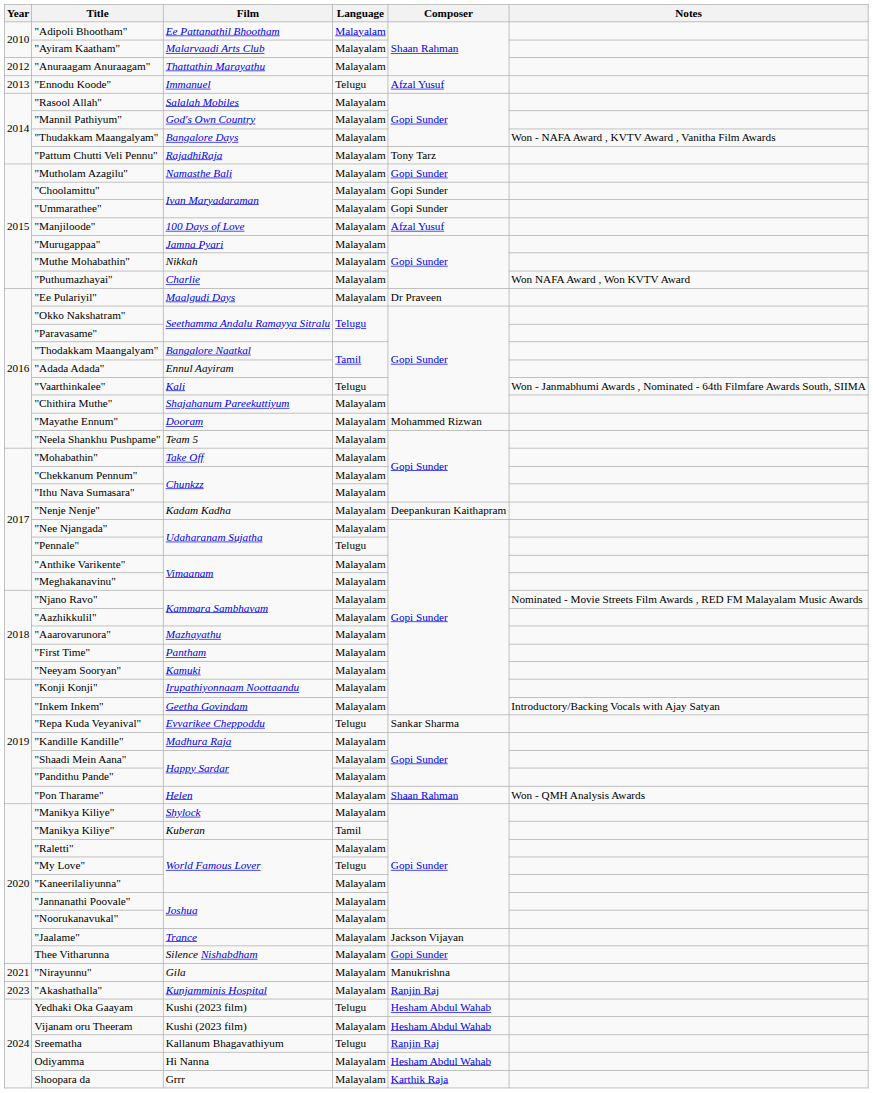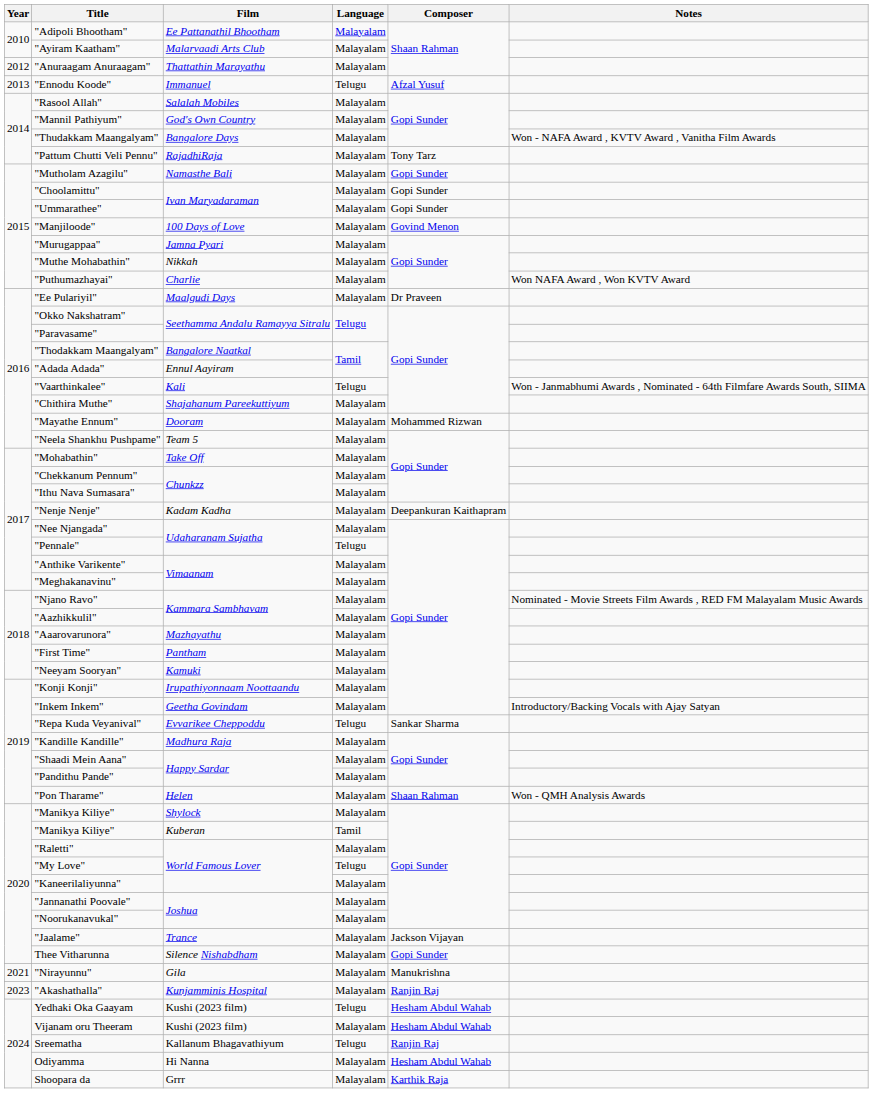 <table class = "sortable wikitable">
 <tr>
 <th>Year</th>
 <th>Title</th>
 <th>Film</th>
 <th>Language</th>
 <th>Composer</th>
 <th>Notes</th>
 </tr>
 <tr>
 <td rowspan="2">2010</td>
 <td>"Adipoli Bhootham"</td>
 <td><em><a href='#'>Ee Pattanathil Bhootham</a></em></td>
 <td><a href='#'>Malayalam</a></td>
 <td rowspan="3"><a href='#'>Shaan Rahman</a></td>
 <td></td>
 </tr>
 <tr>
 <td>"Ayiram Kaatham"</td>
 <td><em><a href='#'>Malarvaadi Arts Club</a></em></td>
 <td>Malayalam</td>
 <td></td>
 </tr>
 <tr>
 <td>2012</td>
 <td>"Anuraagam Anuraagam"</td>
 <td><em><a href='#'>Thattathin Marayathu</a></em></td>
 <td>Malayalam</td>
 <td></td>
 </tr>
 <tr>
 <td>2013</td>
 <td>"Ennodu Koode"</td>
 <td><em><a href='#'>Immanuel</a></em></td>
 <td>Telugu</td>
 <td><a href='#'>Afzal Yusuf</a></td>
 <td></td>
 </tr>
 <tr>
 <td rowspan="4">2014</td>
 <td>"Rasool Allah"</td>
 <td><em><a href='#'>Salalah Mobiles</a></em></td>
 <td>Malayalam</td>
 <td rowspan="3"><a href='#'>Gopi Sunder</a></td>
 <td></td>
 </tr>
 <tr>
 <td>"Mannil Pathiyum"</td>
 <td><em><a href='#'>God's Own Country</a></em></td>
 <td>Malayalam</td>
 <td></td>
 </tr>
 <tr>
 <td>"Thudakkam Maangalyam"</td>
 <td><em><a href='#'>Bangalore Days</a></em></td>
 <td>Malayalam</td>
 <td>Won - NAFA Award , KVTV Award , Vanitha Film Awards</td>
 </tr>
 <tr>
 <td>"Pattum Chutti Veli Pennu"</td>
 <td><em><a href='#'>RajadhiRaja</a></em></td>
 <td>Malayalam</td>
 <td>Tony Tarz</td>
 <td></td>
 </tr>
 <tr>
 <td rowspan="7">2015</td>
 <td>"Mutholam Azagilu"</td>
 <td><em><a href='#'>Namasthe Bali</a></em></td>
 <td>Malayalam</td>
 <td><a href='#'>Gopi Sunder</a></td>
 <td></td>
 </tr>
 <tr>
 <td>"Choolamittu"</td>
 <td rowspan="2"><em><a href='#'>Ivan Maryadaraman</a></em></td>
 <td>Malayalam</td>
 <td>Gopi Sunder</td>
 <td></td>
 </tr>
 <tr>
 <td>"Ummarathee"</td>
 <td>Malayalam</td>
 <td>Gopi Sunder</td>
 <td></td>
 </tr>
 <tr>
 <td>"Manjiloode"</td>
 <td><em><a href='#'>100 Days of Love</a></em></td>
 <td>Malayalam</td>
-<td><a href='#'>Afzal Yusuf</a></td>
+<td><a href='#'>Govind Menon</a></td>
 <td></td>
 </tr>
 <tr>
 <td>"Murugappaa"</td>
 <td><em><a href='#'>Jamna Pyari</a></em></td>
 <td>Malayalam</td>
 <td rowspan="3"><a href='#'>Gopi Sunder</a></td>
 <td></td>
 </tr>
 <tr>
 <td>"Muthe Mohabathin"</td>
 <td><em>Nikkah</em></td>
 <td>Malayalam</td>
 <td></td>
 </tr>
 <tr>
 <td>"Puthumazhayai"</td>
 <td><em><a href='#'>Charlie</a></em></td>
 <td>Malayalam</td>
 <td>Won NAFA Award , Won KVTV Award</td>
 </tr>
 <tr>
 <td rowspan="9">2016</td>
 <td>"Ee Pulariyil"</td>
 <td><em><a href='#'>Maalgudi Days</a></em></td>
 <td>Malayalam</td>
 <td>Dr Praveen</td>
 <td></td>
 </tr>
 <tr>
 <td>"Okko Nakshatram"</td>
 <td rowspan="2"><em><a href='#'>Seethamma Andalu Ramayya Sitralu</a></em></td>
 <td rowspan="2"><a href='#'>Telugu</a></td>
 <td rowspan="6"><a href='#'>Gopi Sunder</a></td>
 <td></td>
 </tr>
 <tr>
 <td>"Paravasame"</td>
 <td></td>
 </tr>
 <tr>
 <td>"Thodakkam Maangalyam"</td>
 <td><em><a href='#'>Bangalore Naatkal</a></em></td>
 <td rowspan="2"><a href='#'>Tamil</a></td>
 <td></td>
 </tr>
 <tr>
 <td>"Adada Adada"</td>
 <td><em>Ennul Aayiram</em></td>
 <td></td>
 </tr>
 <tr>
 <td>"Vaarthinkalee"</td>
 <td><em><a href='#'>Kali</a></em></td>
 <td>Telugu</td>
 <td>Won - Janmabhumi Awards , Nominated -  64th Filmfare Awards South, SIIMA</td>
 </tr>
 <tr>
 <td>"Chithira Muthe"</td>
 <td><em><a href='#'>Shajahanum Pareekuttiyum</a></em></td>
 <td>Malayalam</td>
 <td></td>
 </tr>
 <tr>
 <td>"Mayathe Ennum"</td>
 <td><em><a href='#'>Dooram</a></em></td>
 <td>Malayalam</td>
 <td>Mohammed Rizwan</td>
 <td></td>
 </tr>
 <tr>
 <td>"Neela Shankhu Pushpame"</td>
 <td><em>Team 5</em></td>
 <td>Malayalam</td>
 <td rowspan="4"><a href='#'>Gopi Sunder</a></td>
 <td></td>
 </tr>
 <tr>
 <td rowspan="8">2017</td>
 <td>"Mohabathin"</td>
 <td><em> <a href='#'>Take Off</a></em></td>
 <td>Malayalam</td>
 <td></td>
 </tr>
 <tr>
 <td>"Chekkanum Pennum"</td>
 <td rowspan="2"><em><a href='#'>Chunkzz</a></em></td>
 <td>Malayalam</td>
 <td></td>
 </tr>
 <tr>
 <td>"Ithu Nava Sumasara"</td>
 <td>Malayalam</td>
 <td></td>
 </tr>
 <tr>
 <td>"Nenje Nenje"</td>
 <td><em>Kadam Kadha</em></td>
 <td>Malayalam</td>
 <td>Deepankuran Kaithapram</td>
 <td></td>
 </tr>
 <tr>
 <td>"Nee Njangada"</td>
 <td rowspan="2"><em><a href='#'>Udaharanam Sujatha</a></em></td>
 <td>Malayalam</td>
 <td rowspan="11"><a href='#'>Gopi Sunder</a></td>
 <td></td>
 </tr>
 <tr>
 <td>"Pennale"</td>
 <td>Telugu</td>
 <td></td>
 </tr>
 <tr>
 <td>"Anthike Varikente"</td>
 <td rowspan="2"><em><a href='#'>Vimaanam</a></em></td>
 <td>Malayalam</td>
 <td></td>
 </tr>
 <tr>
 <td>"Meghakanavinu"</td>
 <td>Malayalam</td>
 <td></td>
 </tr>
 <tr>
 <td rowspan="5">2018</td>
 <td>"Njano Ravo"</td>
 <td rowspan="2"><em><a href='#'>Kammara Sambhavam</a></em></td>
 <td>Malayalam</td>
 <td>Nominated - Movie Streets Film Awards , RED FM Malayalam Music Awards</td>
 </tr>
 <tr>
 <td>"Aazhikkulil"</td>
 <td>Malayalam</td>
 <td></td>
 </tr>
 <tr>
 <td>"Aaarovarunora"</td>
 <td><em><a href='#'>Mazhayathu</a></em></td>
 <td>Malayalam</td>
 <td></td>
 </tr>
 <tr>
 <td>"First Time"</td>
 <td><em><a href='#'>Pantham</a></em></td>
 <td>Malayalam</td>
 <td></td>
 </tr>
 <tr>
 <td>"Neeyam Sooryan"</td>
 <td><em><a href='#'>Kamuki</a></em></td>
 <td>Malayalam</td>
 <td></td>
 </tr>
 <tr>
 <td rowspan="7">2019</td>
 <td>"Konji Konji"</td>
 <td><em><a href='#'>Irupathiyonnaam Noottaandu</a></em></td>
 <td>Malayalam</td>
 <td></td>
 </tr>
 <tr>
 <td>"Inkem Inkem"</td>
 <td><em><a href='#'>Geetha Govindam</a></em></td>
 <td>Malayalam</td>
 <td>Introductory/Backing Vocals with Ajay Satyan</td>
 </tr>
 <tr>
 <td>"Repa Kuda Veyanival"</td>
 <td><em><a href='#'>Evvarikee Cheppoddu</a></em></td>
 <td>Telugu</td>
 <td>Sankar Sharma</td>
 <td></td>
 </tr>
 <tr>
 <td>"Kandille Kandille"</td>
 <td><em><a href='#'>Madhura Raja</a></em></td>
 <td>Malayalam</td>
 <td rowspan="3"><a href='#'>Gopi Sunder</a></td>
 <td></td>
 </tr>
 <tr>
 <td>"Shaadi Mein Aana"</td>
 <td rowspan="2"><em><a href='#'>Happy Sardar</a></em></td>
 <td>Malayalam</td>
 <td></td>
 </tr>
 <tr>
 <td>"Pandithu Pande"</td>
 <td>Malayalam</td>
 <td></td>
 </tr>
 <tr>
 <td>"Pon Tharame"</td>
 <td><em><a href='#'>Helen</a></em></td>
 <td>Malayalam</td>
 <td><a href='#'>Shaan Rahman</a></td>
 <td>Won - QMH Analysis Awards</td>
 </tr>
 <tr>
 <td rowspan="9">2020</td>
 <td>"Manikya Kiliye"</td>
 <td><a href='#'><em>Shylock</em></a></td>
 <td>Malayalam</td>
 <td rowspan="7"><a href='#'>Gopi Sunder</a></td>
 <td></td>
 </tr>
 <tr>
 <td>"Manikya Kiliye"</td>
 <td><em>Kuberan</em></td>
 <td>Tamil</td>
 <td></td>
 </tr>
 <tr>
 <td>"Raletti"</td>
 <td rowspan="3"><em><a href='#'>World Famous Lover</a></em></td>
 <td>Malayalam</td>
 <td></td>
 </tr>
 <tr>
 <td>"My Love"</td>
 <td>Telugu</td>
 <td></td>
 </tr>
 <tr>
 <td>"Kaneerilaliyunna"</td>
 <td>Malayalam</td>
 <td></td>
 </tr>
 <tr>
 <td>"Jannanathi Poovale"</td>
 <td rowspan="2"><em><a href='#'>Joshua</a></em></td>
 <td>Malayalam</td>
 <td></td>
 </tr>
 <tr>
 <td>"Noorukanavukal"</td>
 <td>Malayalam</td>
 <td></td>
 </tr>
 <tr>
 <td>"Jaalame"</td>
 <td><a href='#'><em>Trance</em></a></td>
 <td>Malayalam</td>
 <td>Jackson Vijayan</td>
 <td></td>
 </tr>
 <tr>
 <td>Thee Vitharunna</td>
 <td><em>Silence <a href='#'>Nishabdham</a></em></td>
 <td>Malayalam</td>
 <td><a href='#'>Gopi Sunder</a></td>
 <td></td>
 </tr>
 <tr>
 <td>2021</td>
 <td>"Nirayunnu"</td>
 <td><em>Gila</em></td>
 <td>Malayalam</td>
 <td>Manukrishna</td>
 <td></td>
 </tr>
 <tr>
 <td>2023</td>
 <td>"Akashathalla"</td>
 <td><em><a href='#'>Kunjamminis Hospital</a></em></td>
 <td>Malayalam</td>
 <td><a href='#'>Ranjin Raj</a></td>
 <td></td>
 </tr>
 <tr>
 <td rowspan="5">2024</td>
 <td>Yedhaki Oka Gaayam</td>
 <td>Kushi (2023 film)</td>
 <td>Telugu</td>
 <td><a href='#'>Hesham Abdul Wahab</a></td>
 <td></td>
 </tr>
 <tr>
 <td>Vijanam oru Theeram</td>
 <td>Kushi (2023 film)</td>
 <td>Malayalam</td>
 <td><a href='#'>Hesham Abdul Wahab</a></td>
 <td></td>
 </tr>
 <tr>
 <td>Sreematha</td>
 <td>Kallanum Bhagavathiyum</td>
 <td>Telugu</td>
 <td><a href='#'>Ranjin Raj</a></td>
 <td></td>
 </tr>
 <tr>
 <td>Odiyamma</td>
 <td>Hi Nanna</td>
 <td>Malayalam</td>
 <td><a href='#'>Hesham Abdul Wahab</a></td>
 <td></td>
 </tr>
 <tr>
 <td>Shoopara da</td>
 <td>Grrr</td>
 <td>Malayalam</td>
 <td><a href='#'>Karthik Raja</a></td>
 <td></td>
 </tr>
 </table>
